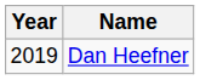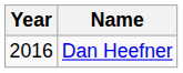 <table class="wikitable" style="text-align:center">
 <tr>
 <th>Year</th>
 <th>Name</th>
 </tr>
 <tr>
-<td>2019</td>
+<td>2016</td>
 <td><a href='#'>Dan Heefner</a></td>
 </tr>
 </table>
